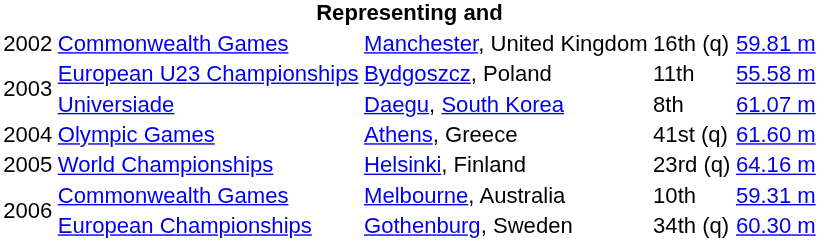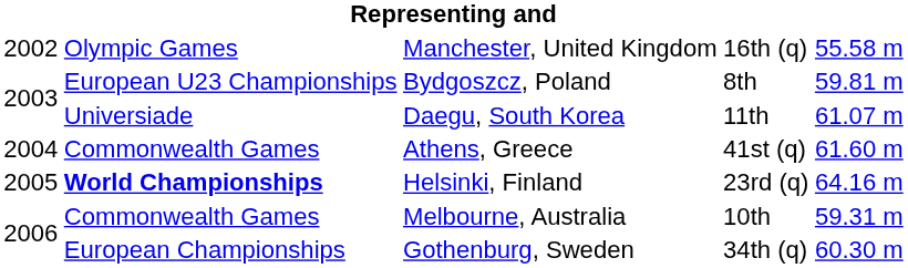 <table>
 <tr>
 <th colspan="5">Representing  and </th>
 </tr>
 <tr>
 <td>2002</td>
-<td><a href='#'>Commonwealth Games</a></td>
+<td><a href='#'>Olympic Games</a></td>
 <td><a href='#'>Manchester</a>, United Kingdom</td>
 <td>16th (q)</td>
-<td><a href='#'>59.81 m</a></td>
+<td><a href='#'>55.58 m</a></td>
 </tr>
 <tr>
 <td rowspan=2>2003</td>
 <td><a href='#'>European U23 Championships</a></td>
 <td><a href='#'>Bydgoszcz</a>, Poland</td>
-<td>11th</td>
-<td><a href='#'>55.58 m</a></td>
+<td>8th</td>
+<td><a href='#'>59.81 m</a></td>
 </tr>
 <tr>
 <td><a href='#'>Universiade</a></td>
 <td><a href='#'>Daegu</a>, <a href='#'>South Korea</a></td>
-<td>8th</td>
+<td>11th</td>
 <td><a href='#'>61.07 m</a></td>
 </tr>
 <tr>
 <td>2004</td>
-<td><a href='#'>Olympic Games</a></td>
+<td><a href='#'>Commonwealth Games</a></td>
 <td><a href='#'>Athens</a>, Greece</td>
 <td>41st (q)</td>
 <td><a href='#'>61.60 m</a></td>
 </tr>
 <tr>
 <td>2005</td>
-<td><a href='#'>World Championships</a></td>
+<td><strong><a href='#'>World Championships</a></strong></td>
 <td><a href='#'>Helsinki</a>, Finland</td>
 <td>23rd (q)</td>
 <td><a href='#'>64.16 m</a></td>
 </tr>
 <tr>
 <td rowspan=2>2006</td>
 <td><a href='#'>Commonwealth Games</a></td>
 <td><a href='#'>Melbourne</a>, Australia</td>
 <td>10th</td>
 <td><a href='#'>59.31 m</a></td>
 </tr>
 <tr>
 <td><a href='#'>European Championships</a></td>
 <td><a href='#'>Gothenburg</a>, Sweden</td>
 <td>34th (q)</td>
 <td><a href='#'>60.30 m</a></td>
 </tr>
 </table>
